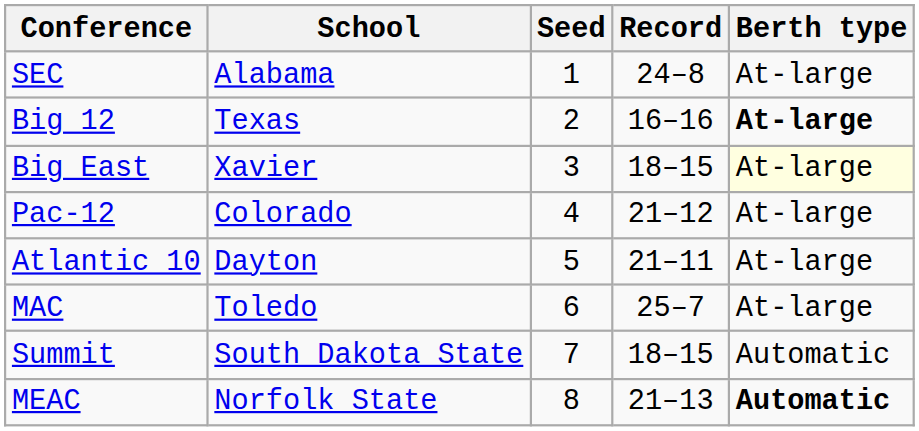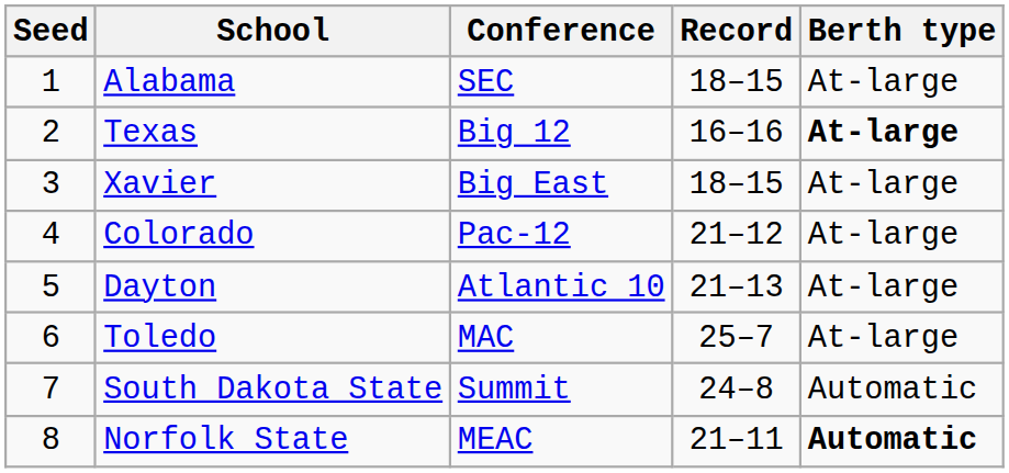 <table class="wikitable sortable">
 <tr>
+<th>Seed</th>
+<th>School</th>
 <th>Conference</th>
-<th>School</th>
-<th>Seed</th>
 <th>Record</th>
 <th>Berth type</th>
 </tr>
 <tr>
+<td align=center>1</td>
+<td><a href='#'>Alabama</a></td>
 <td><a href='#'>SEC</a></td>
-<td><a href='#'>Alabama</a></td>
-<td align=center>1</td>
-<td align=center>24–8</td>
+<td align=center>18–15</td>
 <td>At-large</td>
 </tr>
 <tr>
+<td align=center>2</td>
+<td><a href='#'>Texas</a></td>
 <td><a href='#'>Big 12</a></td>
-<td><a href='#'>Texas</a></td>
-<td align=center>2</td>
 <td align=center>16–16</td>
 <td><strong>At-large</strong></td>
 </tr>
 <tr>
+<td align=center>3</td>
+<td><a href='#'>Xavier</a></td>
 <td><a href='#'>Big East</a></td>
-<td><a href='#'>Xavier</a></td>
-<td align=center>3</td>
 <td align=center>18–15</td>
-<td style="background: lightyellow;">At-large</td>
+<td>At-large</td>
 </tr>
 <tr>
+<td align=center>4</td>
+<td><a href='#'>Colorado</a></td>
 <td><a href='#'>Pac-12</a></td>
-<td><a href='#'>Colorado</a></td>
-<td align=center>4</td>
 <td align=center>21–12</td>
 <td>At-large</td>
 </tr>
 <tr>
+<td align=center>5</td>
+<td><a href='#'>Dayton</a></td>
 <td><a href='#'>Atlantic 10</a></td>
-<td><a href='#'>Dayton</a></td>
-<td align=center>5</td>
-<td align=center>21–11</td>
+<td align=center>21–13</td>
 <td>At-large</td>
 </tr>
 <tr>
+<td align=center>6</td>
+<td><a href='#'>Toledo</a></td>
 <td><a href='#'>MAC</a></td>
-<td><a href='#'>Toledo</a></td>
-<td align=center>6</td>
 <td align=center>25–7</td>
 <td>At-large</td>
 </tr>
 <tr>
+<td align=center>7</td>
+<td><a href='#'>South Dakota State</a></td>
 <td><a href='#'>Summit</a></td>
-<td><a href='#'>South Dakota State</a></td>
-<td align=center>7</td>
-<td align=center>18–15</td>
+<td align=center>24–8</td>
 <td>Automatic</td>
 </tr>
 <tr>
+<td align=center>8</td>
+<td><a href='#'>Norfolk State</a></td>
 <td><a href='#'>MEAC</a></td>
-<td><a href='#'>Norfolk State</a></td>
-<td align=center>8</td>
-<td align=center>21–13</td>
+<td align=center>21–11</td>
 <td><strong>Automatic</strong></td>
 </tr>
 </table>
